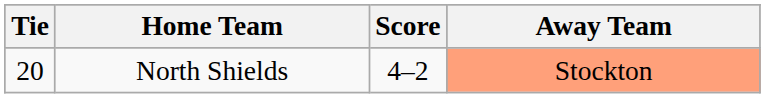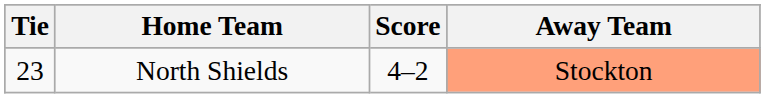 <table class="wikitable" style="text-align:center;">
 <tr>
 <th width=20>Tie</th>
 <th width=175>Home Team</th>
 <th width=20>Score</th>
 <th width=175>Away Team</th>
 </tr>
 <tr>
-<td>20</td>
+<td>23</td>
 <td>North Shields</td>
 <td>4–2</td>
 <td style="background: lightsalmon;">Stockton</td>
 </tr>
 </table>
